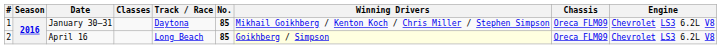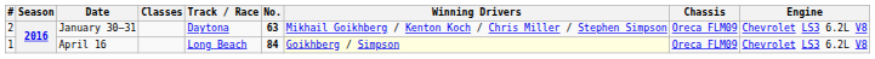 <table class="wikitable" style="font-size:95%;">
 <tr>
 <th>#</th>
 <th>Season</th>
 <th>Date</th>
 <th>Classes</th>
 <th>Track / Race</th>
 <th>No.</th>
 <th>Winning Drivers</th>
 <th>Chassis</th>
 <th>Engine</th>
 </tr>
 <tr>
-<td>1</td>
+<td>2</td>
 <th rowspan=2 align=center><a href='#'>2016</a></th>
 <td>January 30–31</td>
 <td></td>
 <td><a href='#'>Daytona</a></td>
-<td align=center><strong>85</strong></td>
+<td align=center><strong>63</strong></td>
 <td align=left> <a href='#'>Mikhail Goikhberg</a> /  <a href='#'>Kenton Koch</a> /  <a href='#'>Chris Miller</a> /  <a href='#'>Stephen Simpson</a></td>
 <td><a href='#'>Oreca FLM09</a></td>
 <td><a href='#'>Chevrolet</a> <a href='#'>LS3</a> 6.2L <a href='#'>V8</a></td>
 </tr>
 <tr>
-<td>2</td>
+<td>1</td>
 <td>April 16</td>
 <td></td>
 <td><a href='#'>Long Beach</a></td>
-<td align=center><strong>85</strong></td>
+<td align=center><strong>84</strong></td>
 <td align=left style="background: lightyellow;"> <a href='#'>Goikhberg</a> /  <a href='#'>Simpson</a></td>
 <td><a href='#'>Oreca FLM09</a></td>
 <td><a href='#'>Chevrolet</a> <a href='#'>LS3</a> 6.2L <a href='#'>V8</a></td>
 </tr>
 </table>
